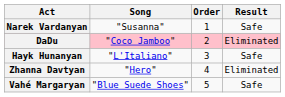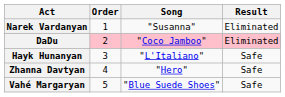 <table class="wikitable plainrowheaders" style="text-align:center;">
 <tr>
 <th scope="col">Act</th>
+<th scope="col">Order</th>
 <th scope="col">Song</th>
-<th scope="col">Order</th>
 <th scope="col">Result</th>
 </tr>
 <tr>
 <th scope="row">Narek Vardanyan</th>
+<td>1</td>
 <td>"Susanna"</td>
-<td>1</td>
-<td>Safe</td>
+<td>Eliminated</td>
 </tr>
 <tr style="background:pink;">
 <th scope="row">DaDu</th>
+<td>2</td>
 <td>"<a href='#'>Coco Jamboo</a>"</td>
-<td>2</td>
 <td>Eliminated</td>
 </tr>
 <tr>
 <th scope="row">Hayk Hunanyan</th>
+<td>3</td>
 <td>"<a href='#'>L'Italiano</a>"</td>
-<td>3</td>
 <td>Safe</td>
 </tr>
 <tr>
 <th scope="row">Zhanna Davtyan</th>
+<td>4</td>
 <td>"<a href='#'>Hero</a>"</td>
-<td>4</td>
-<td>Eliminated</td>
+<td>Safe</td>
 </tr>
 <tr>
 <th scope="row">Vahé Margaryan</th>
+<td>5</td>
 <td>"<a href='#'>Blue Suede Shoes</a>"</td>
-<td>5</td>
 <td>Safe</td>
 </tr>
 </table>
